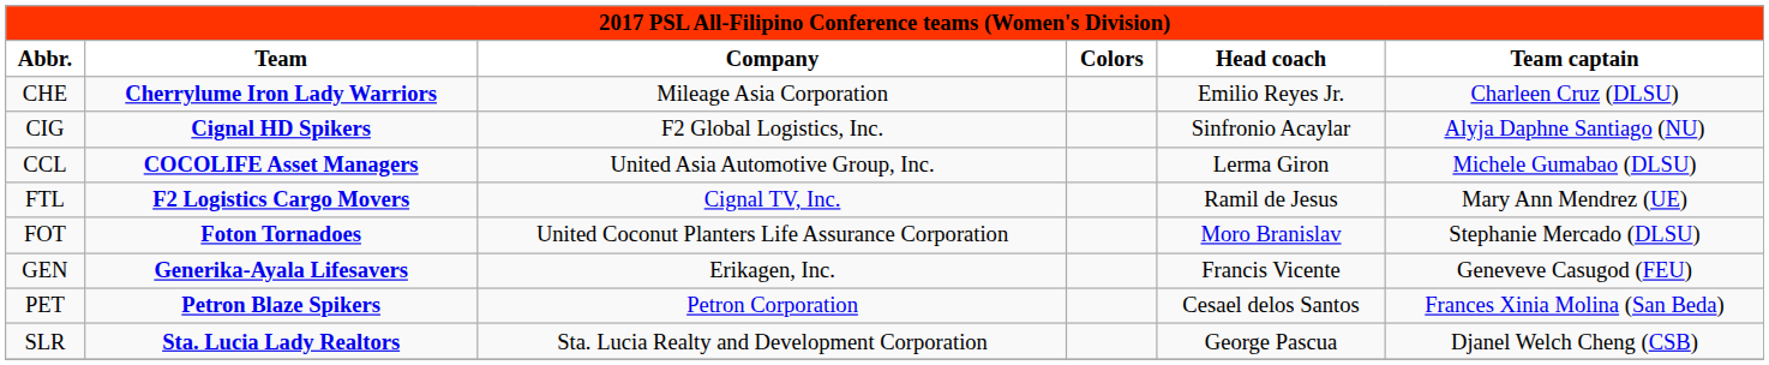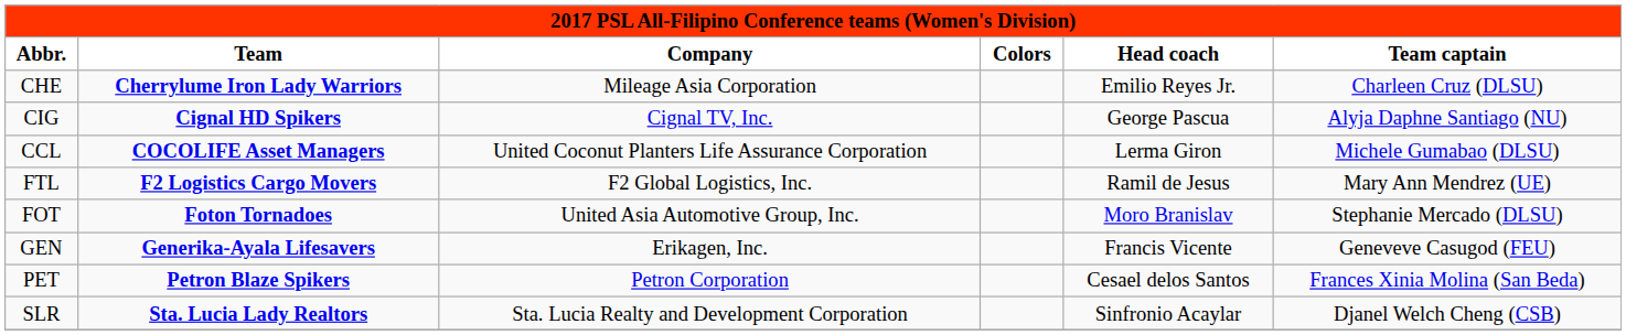 <table class="wikitable" style="width:100%; text-align:left">
 <tr>
 <th style=background:#ff3300 colspan=7><span>2017 PSL All-Filipino Conference teams (Women's Division)</span></th>
 </tr>
 <tr>
 <th style="background:white">Abbr.</th>
 <th style="background:white">Team</th>
 <th style="background:white">Company</th>
 <th style="background:white">Colors</th>
 <th style="background:white">Head coach</th>
 <th style="background:white">Team captain</th>
 </tr>
 <tr>
 <td align=center>CHE</td>
 <td align=center><strong><a href='#'>Cherrylume Iron Lady Warriors</a></strong></td>
 <td align=center>Mileage Asia Corporation</td>
 <td align=center> </td>
 <td align=center> Emilio Reyes Jr.</td>
 <td align=center><a href='#'>Charleen Cruz</a> (<a href='#'>DLSU</a>)</td>
 </tr>
 <tr>
 <td align=center>CIG</td>
 <td align=center><strong><a href='#'>Cignal HD Spikers</a></strong></td>
-<td align=center>F2 Global Logistics, Inc.</td>
+<td align=center><a href='#'>Cignal TV, Inc.</a></td>
 <td align=center> </td>
-<td align=center> Sinfronio Acaylar</td>
+<td align=center> George Pascua</td>
 <td align=center><a href='#'>Alyja Daphne Santiago</a> (<a href='#'>NU</a>)</td>
 </tr>
 <tr>
 <td align=center>CCL</td>
 <td align=center><strong><a href='#'>COCOLIFE Asset Managers</a></strong></td>
-<td align=center>United Asia Automotive Group, Inc.</td>
+<td align=center>United Coconut Planters Life Assurance Corporation</td>
 <td align=center> </td>
 <td align=center> Lerma Giron</td>
 <td align=center><a href='#'>Michele Gumabao</a> (<a href='#'>DLSU</a>)</td>
 </tr>
 <tr>
 <td align=center>FTL</td>
 <td align=center><strong><a href='#'>F2 Logistics Cargo Movers</a></strong></td>
-<td align=center><a href='#'>Cignal TV, Inc.</a></td>
+<td align=center>F2 Global Logistics, Inc.</td>
 <td align=center>  </td>
 <td align=center> Ramil de Jesus</td>
 <td align=center>Mary Ann Mendrez (<a href='#'>UE</a>)</td>
 </tr>
 <tr>
 <td align=center>FOT</td>
 <td align=center><strong><a href='#'>Foton Tornadoes</a></strong></td>
-<td align=center>United Coconut Planters Life Assurance Corporation</td>
+<td align=center>United Asia Automotive Group, Inc.</td>
 <td align=center> </td>
 <td align=center> <a href='#'>Moro Branislav</a></td>
 <td align=center>Stephanie Mercado (<a href='#'>DLSU</a>)</td>
 </tr>
 <tr>
 <td align=center>GEN</td>
 <td align=center><strong><a href='#'>Generika-Ayala Lifesavers</a></strong></td>
 <td align=center>Erikagen, Inc.</td>
 <td align=center>  </td>
 <td align=center> Francis Vicente</td>
 <td align=center>Geneveve Casugod (<a href='#'>FEU</a>)</td>
 </tr>
 <tr>
 <td align=center>PET</td>
 <td align=center><strong><a href='#'>Petron Blaze Spikers</a></strong></td>
 <td align=center><a href='#'>Petron Corporation</a></td>
 <td align=center>  </td>
 <td align=center> Cesael delos Santos</td>
 <td align=center><a href='#'>Frances Xinia Molina</a> (<a href='#'>San Beda</a>)</td>
 </tr>
 <tr>
 <td align=center>SLR</td>
 <td align=center><strong><a href='#'>Sta. Lucia Lady Realtors</a></strong></td>
 <td align=center>Sta. Lucia Realty and Development Corporation</td>
 <td align=center>  </td>
-<td align=center> George Pascua</td>
+<td align=center> Sinfronio Acaylar</td>
 <td align=center>Djanel Welch Cheng (<a href='#'>CSB</a>)</td>
 </tr>
 <tr>
 </tr>
 </table>
